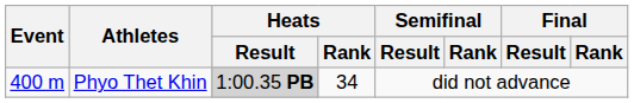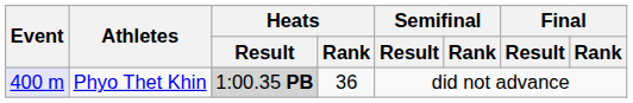 <table class="wikitable" border="1" style="font-size:90%">
 <tr>
 <th rowspan="2">Event</th>
 <th rowspan="2">Athletes</th>
 <th colspan="2">Heats</th>
 <th colspan="2">Semifinal</th>
 <th colspan="2">Final</th>
 </tr>
 <tr>
 <th>Result</th>
 <th>Rank</th>
 <th>Result</th>
 <th>Rank</th>
 <th>Result</th>
 <th>Rank</th>
 </tr>
 <tr>
-<td><a href='#'>400 m</a></td>
+<td style="background: lavender;"><a href='#'>400 m</a></td>
 <td><a href='#'>Phyo Thet Khin</a></td>
 <td align=center style="background: lightgrey;">1:00.35 <strong>PB</strong></td>
-<td align=center>34</td>
+<td align=center>36</td>
 <td align=center colspan=4>did not advance</td>
 </tr>
 </table>
